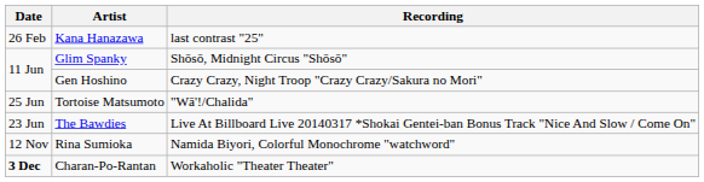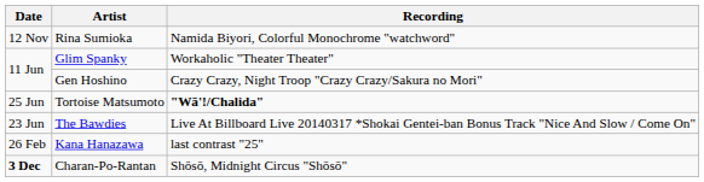 <table class="wikitable">
 <tr>
 <th>Date</th>
 <th>Artist</th>
 <th>Recording</th>
 </tr>
 <tr>
-<td>26 Feb</td>
-<td><a href='#'>Kana Hanazawa</a></td>
-<td>last contrast "25"</td>
+<td>12 Nov</td>
+<td>Rina Sumioka</td>
+<td>Namida Biyori, Colorful Monochrome "watchword"</td>
 </tr>
 <tr>
 <td rowspan="2">11 Jun</td>
 <td><a href='#'>Glim Spanky</a></td>
-<td>Shōsō, Midnight Circus "Shōsō"</td>
+<td>Workaholic "Theater Theater"</td>
 </tr>
 <tr>
 <td>Gen Hoshino</td>
 <td>Crazy Crazy, Night Troop "Crazy Crazy/Sakura no Mori"</td>
 </tr>
 <tr>
 <td>25 Jun</td>
 <td>Tortoise Matsumoto</td>
-<td>"Wā'!/Chalida"</td>
+<td><strong>"Wā'!/Chalida"</strong></td>
 </tr>
 <tr>
 <td>23 Jun</td>
 <td><a href='#'>The Bawdies</a></td>
 <td>Live At Billboard Live 20140317 *Shokai Gentei-ban Bonus Track "Nice And Slow / Come On"</td>
 </tr>
 <tr>
-<td>12 Nov</td>
-<td>Rina Sumioka</td>
-<td>Namida Biyori, Colorful Monochrome "watchword"</td>
+<td>26 Feb</td>
+<td><a href='#'>Kana Hanazawa</a></td>
+<td>last contrast "25"</td>
 </tr>
 <tr>
 <td><strong>3 Dec</strong></td>
 <td>Charan-Po-Rantan</td>
-<td>Workaholic "Theater Theater"</td>
+<td>Shōsō, Midnight Circus "Shōsō"</td>
 </tr>
 </table>
